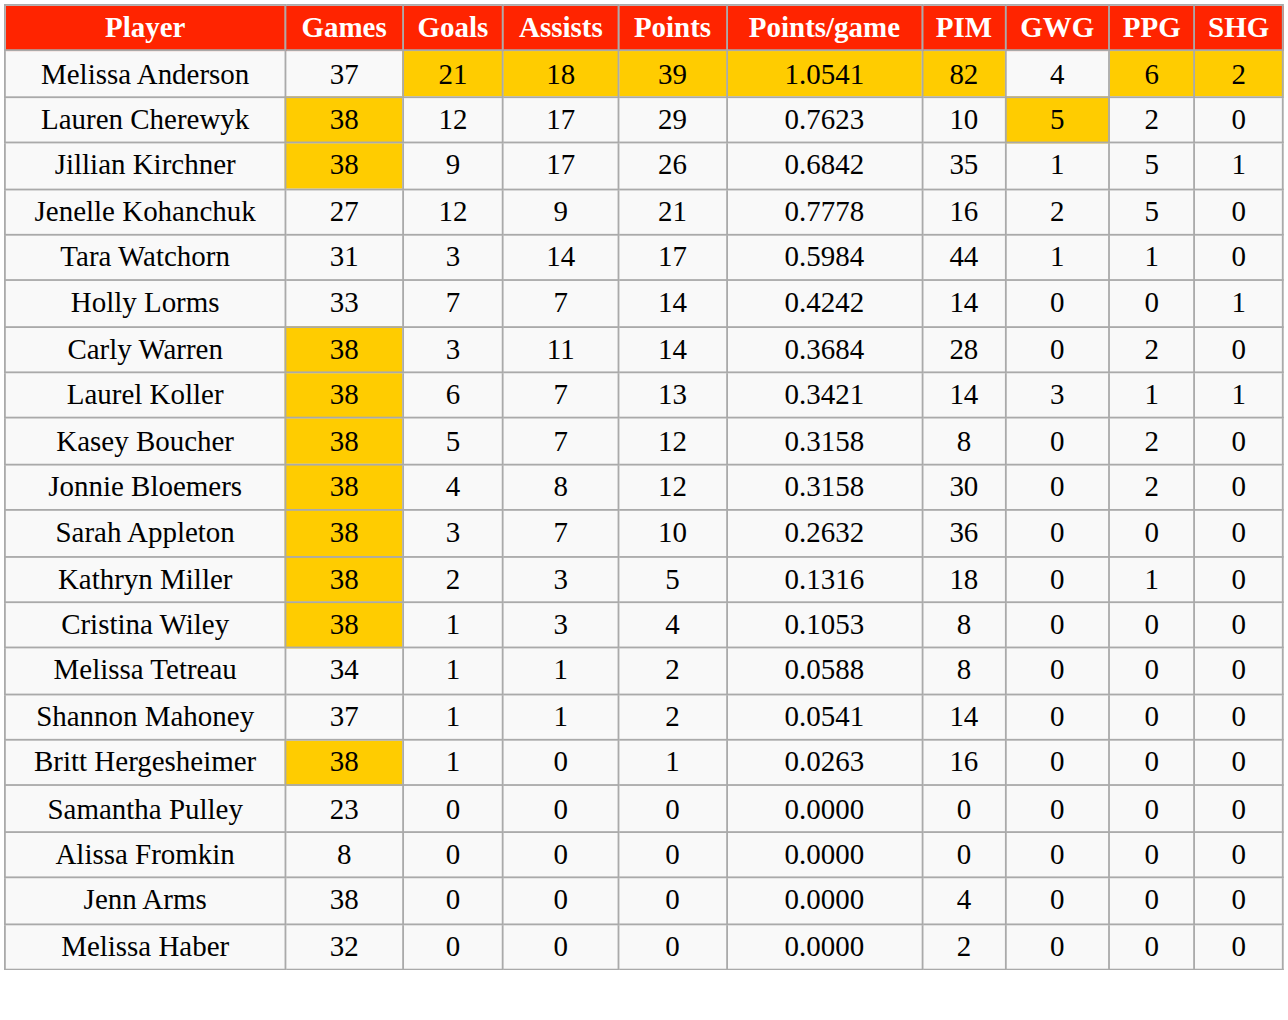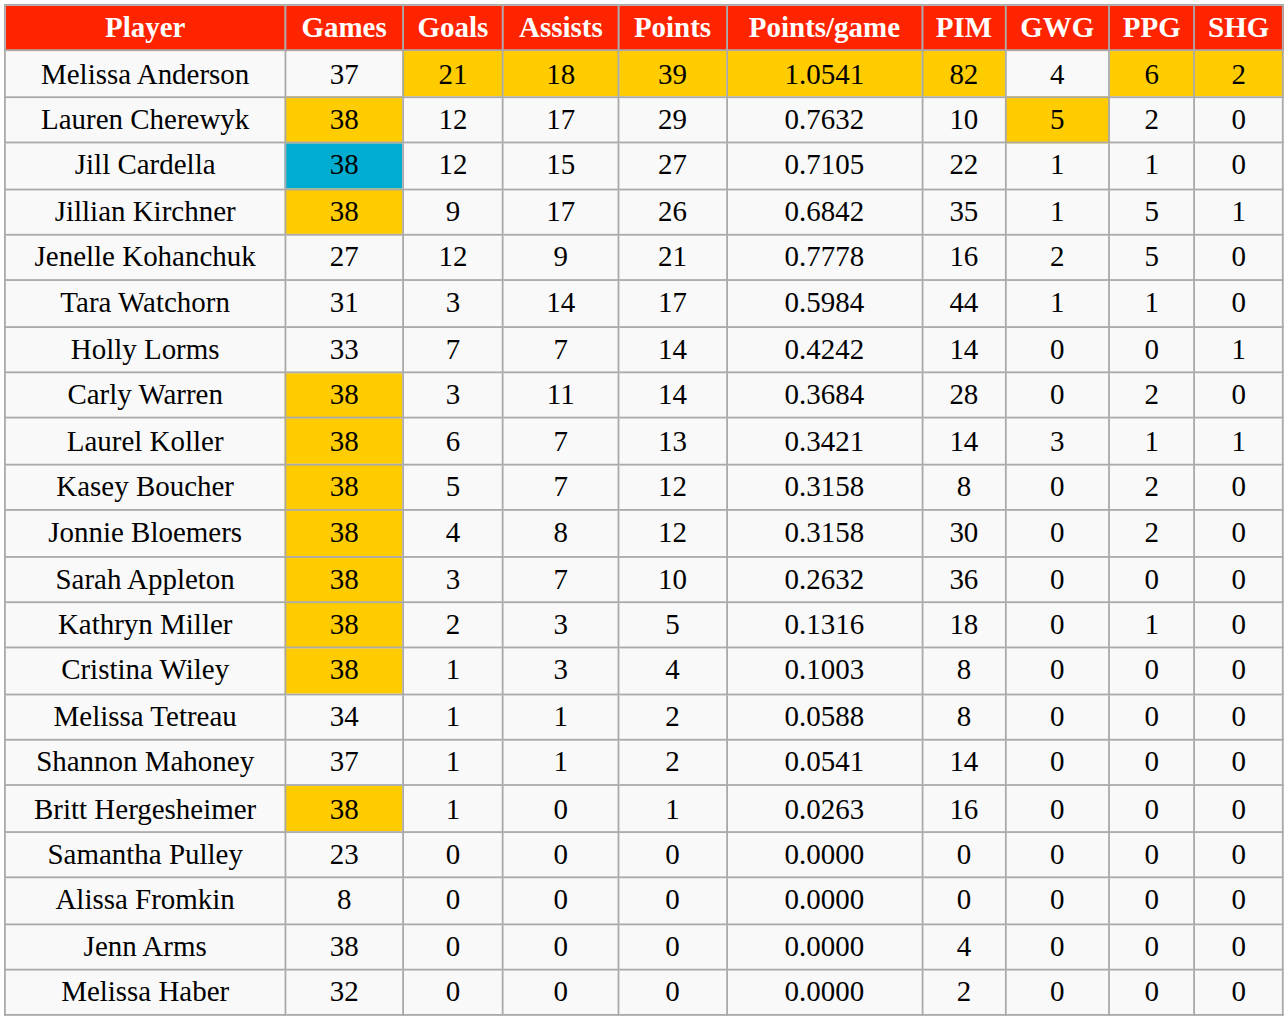 <table class="wikitable" style="width:80%;">
 <tr style="text-align:center; background:#ff2400; color:#fff;">
 <td><strong>Player</strong></td>
 <td><strong>Games</strong></td>
 <td><strong>Goals</strong></td>
 <td><strong>Assists</strong></td>
 <td><strong>Points</strong></td>
 <td><strong>Points/game</strong></td>
 <td><strong>PIM</strong></td>
 <td><strong>GWG</strong></td>
 <td><strong>PPG</strong></td>
 <td><strong>SHG</strong></td>
 </tr>
 <tr style="text-align:center;" bgcolor="">
 <td>Melissa Anderson</td>
 <td>37</td>
 <td style="background:#fc0;">21</td>
 <td style="background:#fc0;">18</td>
 <td style="background:#fc0;">39</td>
 <td style="background:#fc0;">1.0541</td>
 <td style="background:#fc0;">82</td>
 <td>4</td>
 <td style="background:#fc0;">6</td>
 <td style="background:#fc0;">2</td>
 </tr>
 <tr style="text-align:center;" bgcolor="">
 <td>Lauren Cherewyk</td>
 <td style="background:#fc0;">38</td>
 <td>12</td>
 <td>17</td>
 <td>29</td>
-<td>0.7623</td>
+<td>0.7632</td>
 <td>10</td>
 <td style="background:#fc0;">5</td>
 <td>2</td>
+<td>0</td>
+</tr>
+<tr style="text-align:center;" bgcolor="">
+<td>Jill Cardella</td>
+<td bgcolor= style="background:#fc0;">38</td>
+<td>12</td>
+<td>15</td>
+<td>27</td>
+<td>0.7105</td>
+<td>22</td>
+<td>1</td>
+<td>1</td>
 <td>0</td>
 </tr>
 <tr style="text-align:center;" bgcolor="">
 <td>Jillian Kirchner</td>
 <td style="background:#fc0;">38</td>
 <td>9</td>
 <td>17</td>
 <td>26</td>
 <td>0.6842</td>
 <td>35</td>
 <td>1</td>
 <td>5</td>
 <td>1</td>
 </tr>
 <tr style="text-align:center;" bgcolor="">
 <td>Jenelle Kohanchuk</td>
 <td>27</td>
 <td>12</td>
 <td>9</td>
 <td>21</td>
 <td>0.7778</td>
 <td>16</td>
 <td>2</td>
 <td>5</td>
 <td>0</td>
 </tr>
 <tr style="text-align:center;" bgcolor="">
 <td>Tara Watchorn</td>
 <td>31</td>
 <td>3</td>
 <td>14</td>
 <td>17</td>
 <td>0.5984</td>
 <td>44</td>
 <td>1</td>
 <td>1</td>
 <td>0</td>
 </tr>
 <tr style="text-align:center;" bgcolor="">
 <td>Holly Lorms</td>
 <td>33</td>
 <td>7</td>
 <td>7</td>
 <td>14</td>
 <td>0.4242</td>
 <td>14</td>
 <td>0</td>
 <td>0</td>
 <td>1</td>
 </tr>
 <tr style="text-align:center;" bgcolor="">
 <td>Carly Warren</td>
 <td style="background:#fc0;">38</td>
 <td>3</td>
 <td>11</td>
 <td>14</td>
 <td>0.3684</td>
 <td>28</td>
 <td>0</td>
 <td>2</td>
 <td>0</td>
 </tr>
 <tr style="text-align:center;" bgcolor="">
 <td>Laurel Koller</td>
 <td style="background:#fc0;">38</td>
 <td>6</td>
 <td>7</td>
 <td>13</td>
 <td>0.3421</td>
 <td>14</td>
 <td>3</td>
 <td>1</td>
 <td>1</td>
 </tr>
 <tr style="text-align:center;" bgcolor="">
 <td>Kasey Boucher</td>
 <td style="background:#fc0;">38</td>
 <td>5</td>
 <td>7</td>
 <td>12</td>
 <td>0.3158</td>
 <td>8</td>
 <td>0</td>
 <td>2</td>
 <td>0</td>
 </tr>
 <tr style="text-align:center;" bgcolor="">
 <td>Jonnie Bloemers</td>
 <td style="background:#fc0;">38</td>
 <td>4</td>
 <td>8</td>
 <td>12</td>
 <td>0.3158</td>
 <td>30</td>
 <td>0</td>
 <td>2</td>
 <td>0</td>
 </tr>
 <tr style="text-align:center;" bgcolor="">
 <td>Sarah Appleton</td>
 <td style="background:#fc0;">38</td>
 <td>3</td>
 <td>7</td>
 <td>10</td>
 <td>0.2632</td>
 <td>36</td>
 <td>0</td>
 <td>0</td>
 <td>0</td>
 </tr>
 <tr style="text-align:center;" bgcolor="">
 <td>Kathryn Miller</td>
 <td style="background:#fc0;">38</td>
 <td>2</td>
 <td>3</td>
 <td>5</td>
 <td>0.1316</td>
 <td>18</td>
 <td>0</td>
 <td>1</td>
 <td>0</td>
 </tr>
 <tr style="text-align:center;" bgcolor="">
 <td>Cristina Wiley</td>
 <td style="background:#fc0;">38</td>
 <td>1</td>
 <td>3</td>
 <td>4</td>
-<td>0.1053</td>
+<td>0.1003</td>
 <td>8</td>
 <td>0</td>
 <td>0</td>
 <td>0</td>
 </tr>
 <tr style="text-align:center;" bgcolor="">
 <td>Melissa Tetreau</td>
 <td>34</td>
 <td>1</td>
 <td>1</td>
 <td>2</td>
 <td>0.0588</td>
 <td>8</td>
 <td>0</td>
 <td>0</td>
 <td>0</td>
 </tr>
 <tr style="text-align:center;" bgcolor="">
 <td>Shannon Mahoney</td>
 <td>37</td>
 <td>1</td>
 <td>1</td>
 <td>2</td>
 <td>0.0541</td>
 <td>14</td>
 <td>0</td>
 <td>0</td>
 <td>0</td>
 </tr>
 <tr style="text-align:center;" bgcolor="">
 <td>Britt Hergesheimer</td>
 <td style="background:#fc0;">38</td>
 <td>1</td>
 <td>0</td>
 <td>1</td>
 <td>0.0263</td>
 <td>16</td>
 <td>0</td>
 <td>0</td>
 <td>0</td>
 </tr>
 <tr style="text-align:center;" bgcolor="">
 <td>Samantha Pulley</td>
 <td>23</td>
 <td>0</td>
 <td>0</td>
 <td>0</td>
 <td>0.0000</td>
 <td>0</td>
 <td>0</td>
 <td>0</td>
 <td>0</td>
 </tr>
 <tr style="text-align:center;" bgcolor="">
 <td>Alissa Fromkin</td>
 <td>8</td>
 <td>0</td>
 <td>0</td>
 <td>0</td>
 <td>0.0000</td>
 <td>0</td>
 <td>0</td>
 <td>0</td>
 <td>0</td>
 </tr>
 <tr style="text-align:center;" bgcolor="">
 <td>Jenn Arms</td>
 <td>38</td>
 <td>0</td>
 <td>0</td>
 <td>0</td>
 <td>0.0000</td>
 <td>4</td>
 <td>0</td>
 <td>0</td>
 <td>0</td>
 </tr>
 <tr style="text-align:center;" bgcolor="">
 <td>Melissa Haber</td>
 <td>32</td>
 <td>0</td>
 <td>0</td>
 <td>0</td>
 <td>0.0000</td>
 <td>2</td>
 <td>0</td>
 <td>0</td>
 <td>0</td>
 </tr>
 </table>
